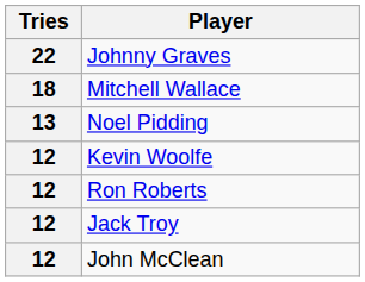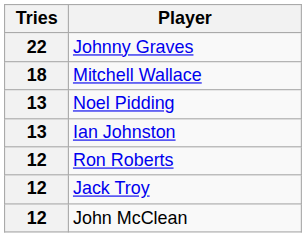 <table class="wikitable" style="text-align:left;">
 <tr>
 <th width=50>Tries</th>
 <th width=200>Player</th>
 </tr>
 <tr>
 <th>22</th>
 <td> <a href='#'>Johnny Graves</a></td>
 </tr>
 <tr>
 <th>18</th>
 <td> <a href='#'>Mitchell Wallace</a></td>
 </tr>
 <tr>
 <th>13</th>
 <td> <a href='#'>Noel Pidding</a></td>
 </tr>
 <tr>
-<th>12</th>
-<td> <a href='#'>Kevin Woolfe</a></td>
+<th>13</th>
+<td> <a href='#'>Ian Johnston</a></td>
 </tr>
 <tr>
 <th>12</th>
 <td> <a href='#'>Ron Roberts</a></td>
 </tr>
 <tr>
 <th>12</th>
 <td> <a href='#'>Jack Troy</a></td>
 </tr>
 <tr>
 <th>12</th>
 <td> John McClean</td>
 </tr>
 </table>
